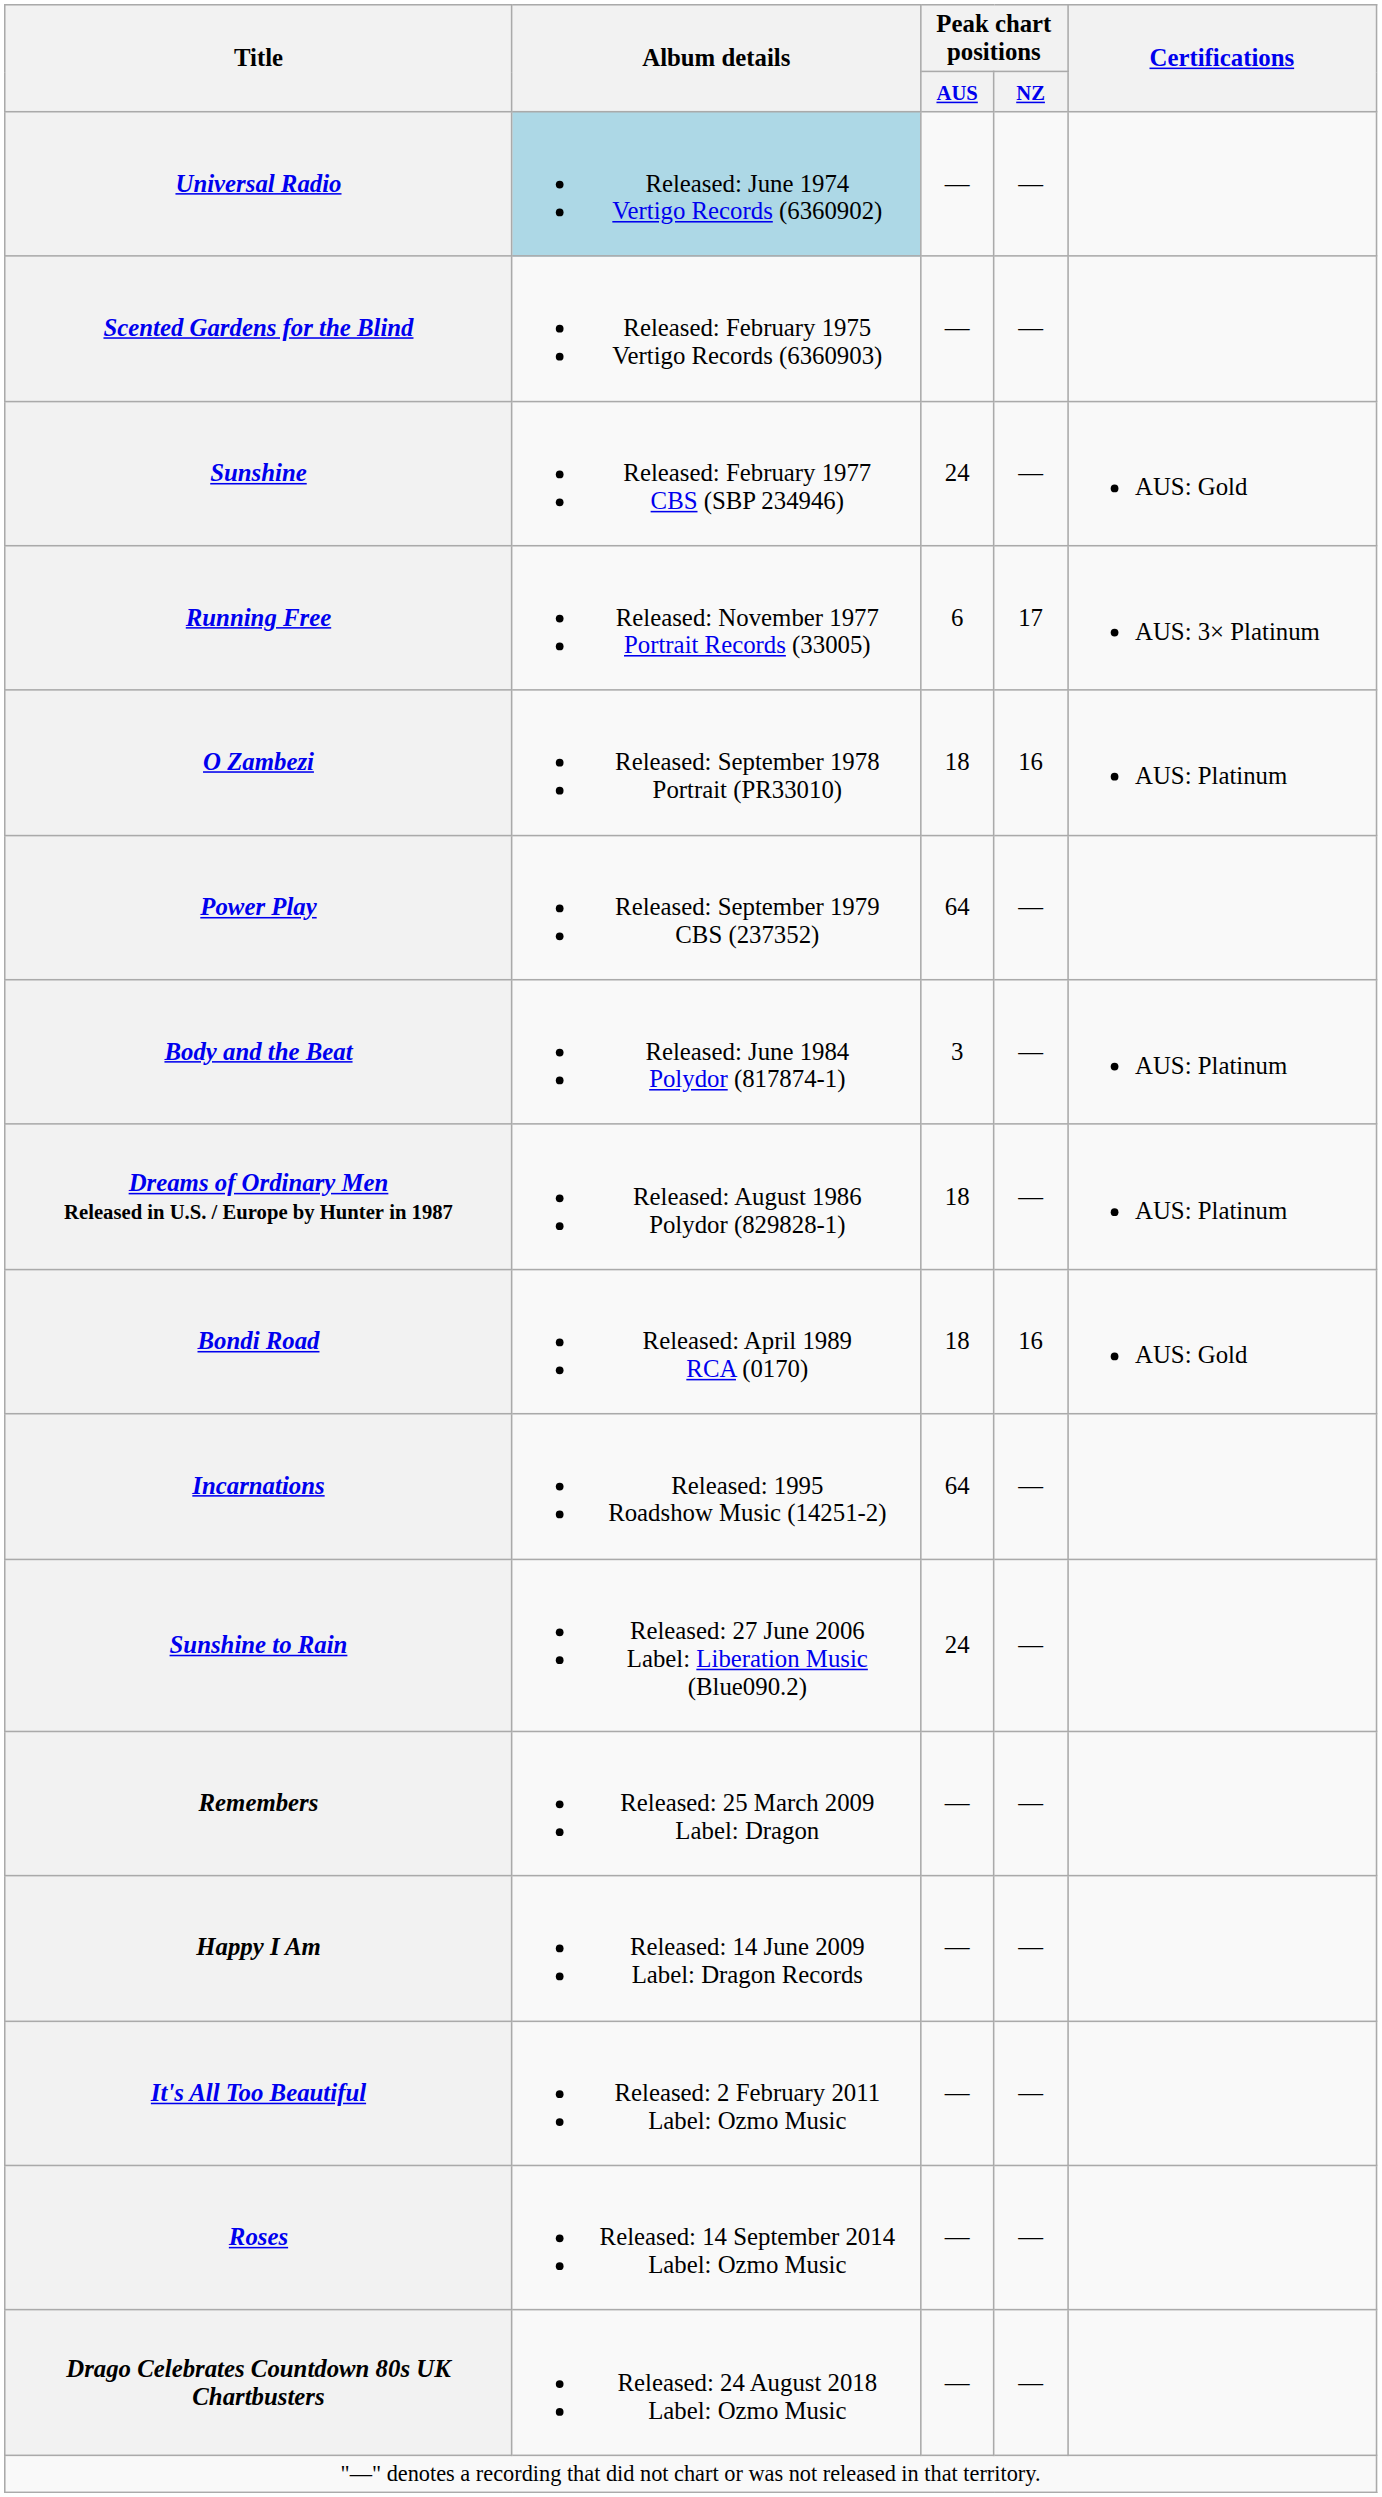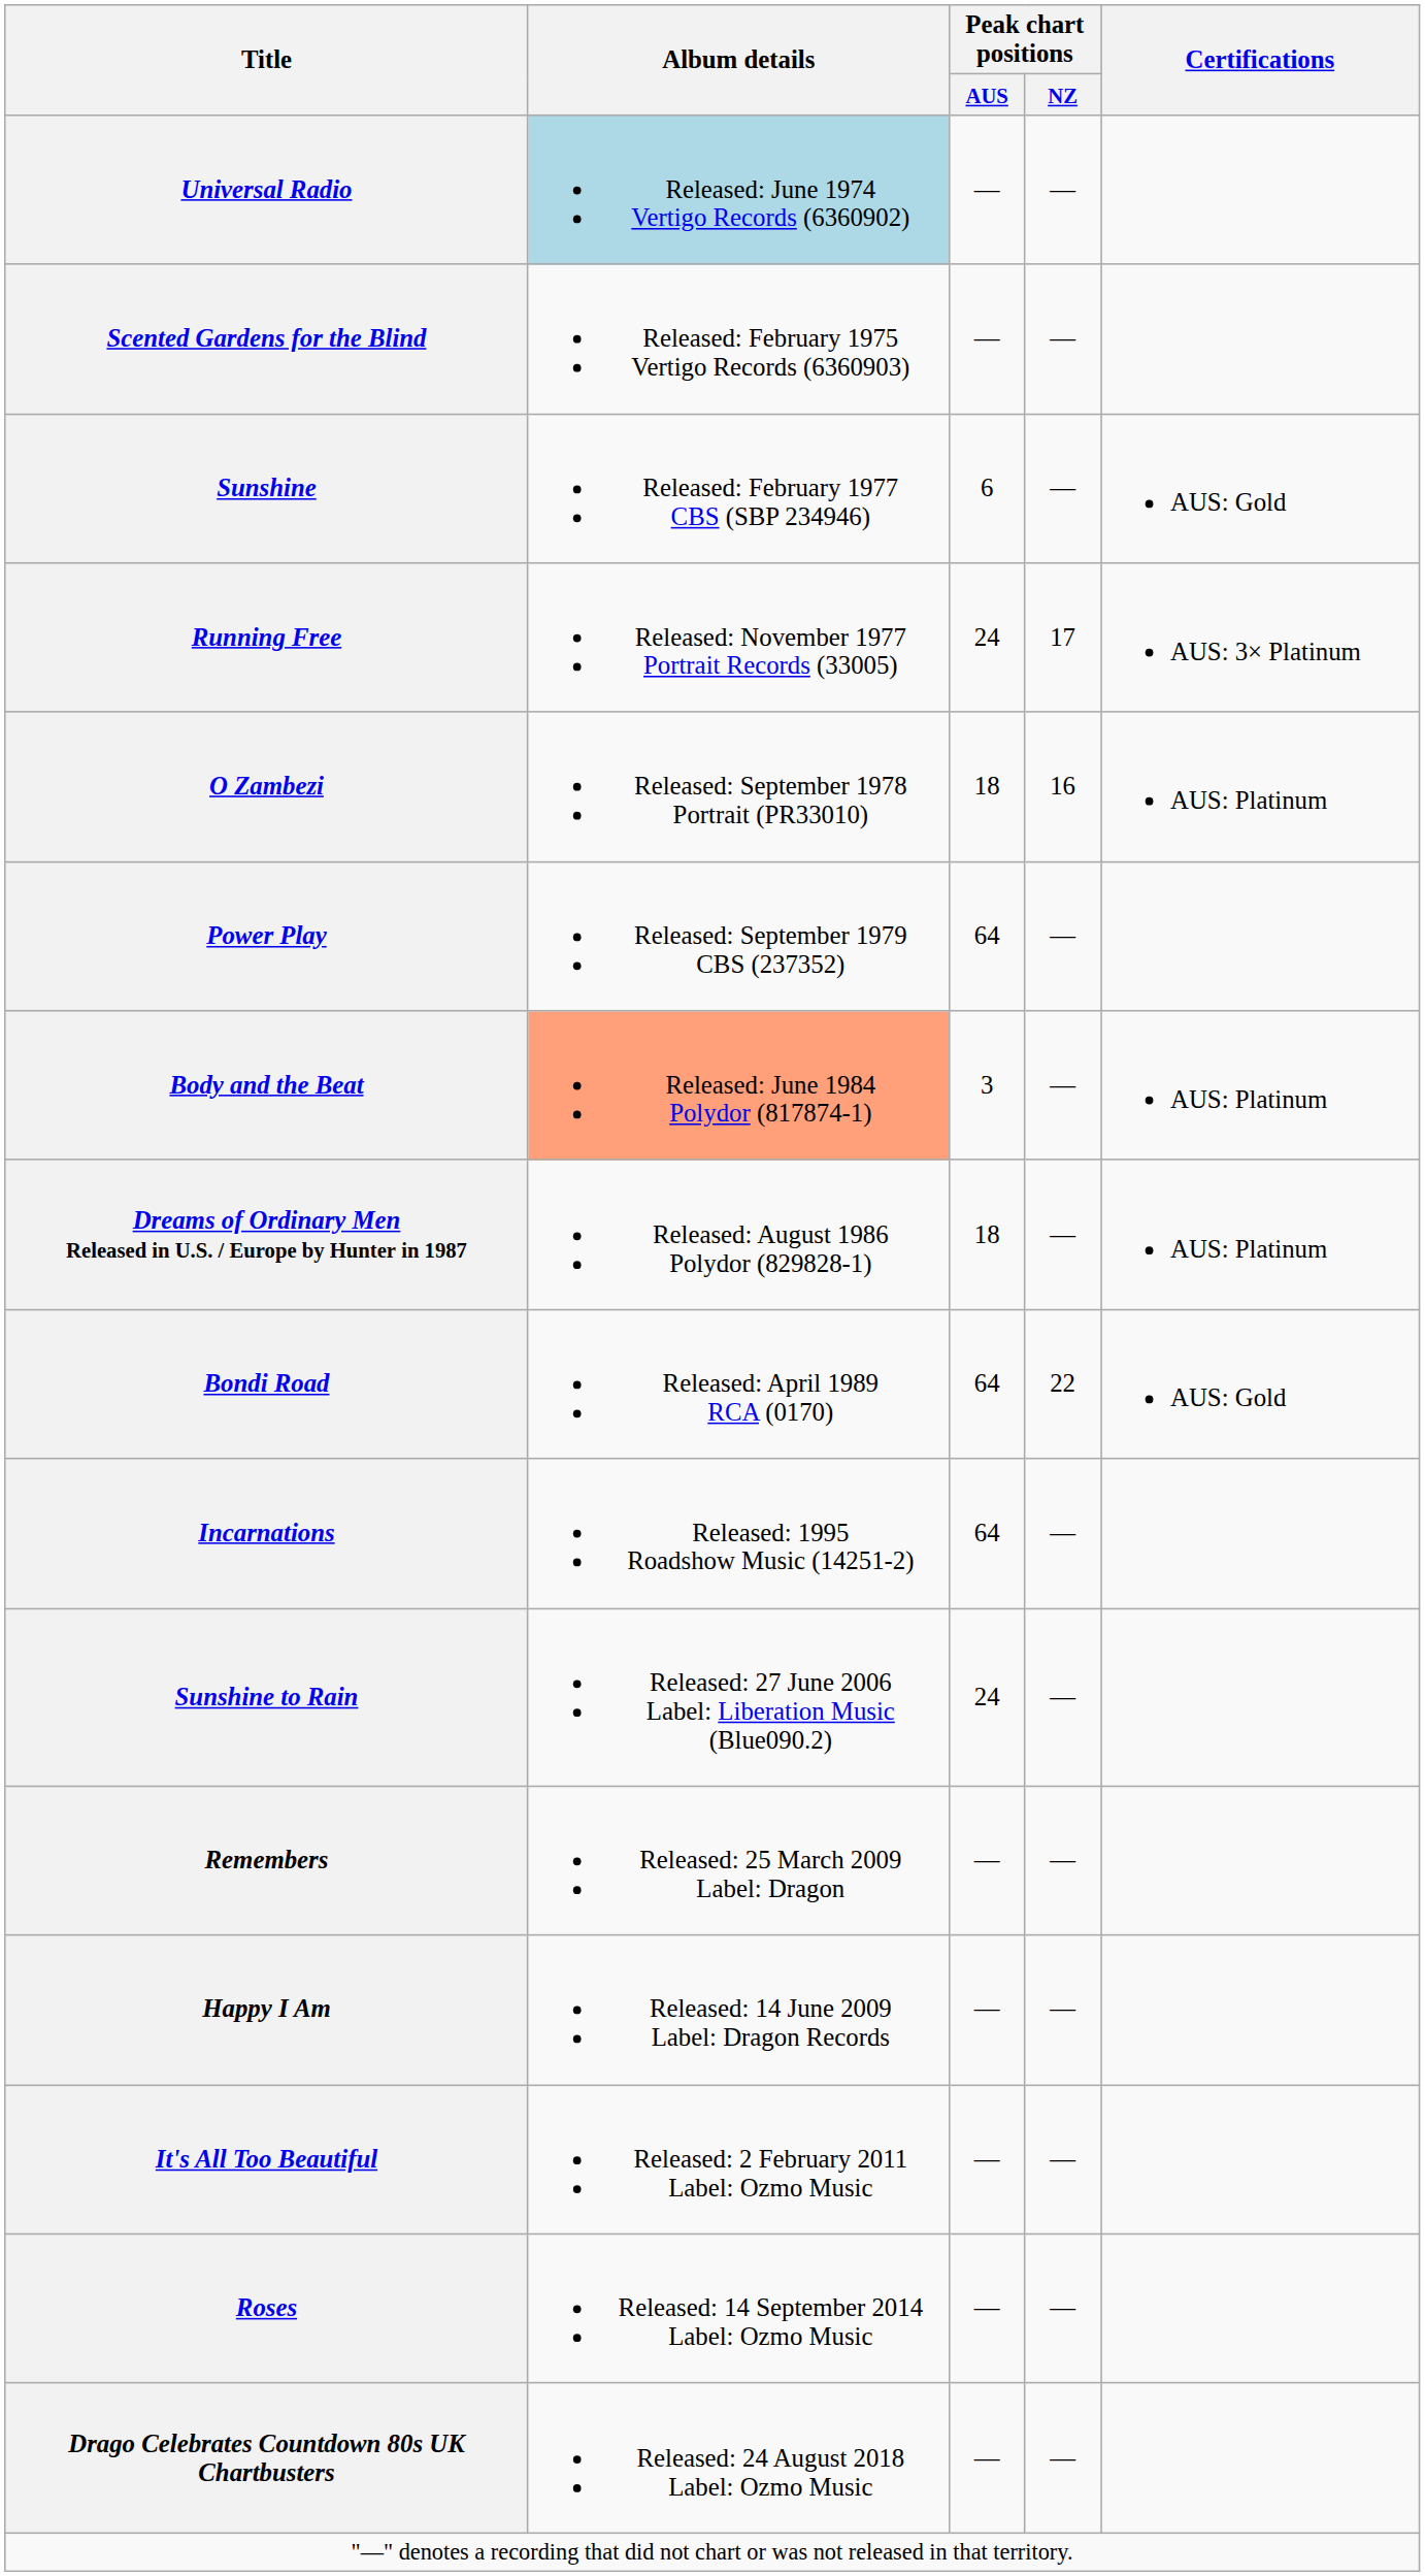 <table class="wikitable plainrowheaders">
 <tr>
 <th scope="col" rowspan="2" style="width:20em;">Title</th>
 <th scope="col" rowspan="2" style="width:16em;">Album details</th>
 <th scope="col" colspan="2">Peak chart positions</th>
 <th scope="col" rowspan="2" style="width:12em;"><a href='#'>Certifications</a></th>
 </tr>
 <tr>
 <th width="40px"><small><a href='#'>AUS</a></small></th>
 <th width="40px"><small><a href='#'>NZ</a></small></th>
 </tr>
 <tr>
 <th scope="row"><em><a href='#'>Universal Radio</a></em></th>
 <td align="center" style="background: lightblue;"><br><ul><li>Released: June 1974</li><li><a href='#'>Vertigo Records</a> (6360902)</li></ul></td>
 <td align="center">—</td>
 <td align="center">—</td>
 <td></td>
 </tr>
 <tr>
 <th scope="row"><em><a href='#'>Scented Gardens for the Blind</a></em></th>
 <td align="center"><br><ul><li>Released: February 1975</li><li>Vertigo Records (6360903)</li></ul></td>
 <td align="center">—</td>
 <td align="center">—</td>
 <td></td>
 </tr>
 <tr>
 <th scope="row"><em><a href='#'>Sunshine</a></em></th>
 <td align="center"><br><ul><li>Released: February 1977</li><li><a href='#'>CBS</a> (SBP 234946)</li></ul></td>
-<td align="center">24</td>
+<td align="center">6</td>
 <td align="center">—</td>
 <td><br><ul><li>AUS: Gold</li></ul></td>
 </tr>
 <tr>
 <th scope="row"><em><a href='#'>Running Free</a></em></th>
 <td align="center"><br><ul><li>Released: November 1977</li><li><a href='#'>Portrait Records</a> (33005)</li></ul></td>
-<td align="center">6</td>
+<td align="center">24</td>
 <td align="center">17</td>
 <td><br><ul><li>AUS: 3× Platinum</li></ul></td>
 </tr>
 <tr>
 <th scope="row"><em><a href='#'>O Zambezi</a></em></th>
 <td align="center"><br><ul><li>Released: September 1978</li><li>Portrait (PR33010)</li></ul></td>
 <td align="center">18</td>
 <td align="center">16</td>
 <td><br><ul><li>AUS: Platinum</li></ul></td>
 </tr>
 <tr>
 <th scope="row"><em><a href='#'>Power Play</a></em></th>
 <td align="center"><br><ul><li>Released: September 1979</li><li>CBS (237352)</li></ul></td>
 <td align="center">64</td>
 <td align="center">—</td>
 <td></td>
 </tr>
 <tr>
 <th scope="row"><em><a href='#'>Body and the Beat</a></em></th>
-<td align="center"><br><ul><li>Released: June 1984</li><li><a href='#'>Polydor</a> (817874-1)</li></ul></td>
+<td align="center" style="background: lightsalmon;"><br><ul><li>Released: June 1984</li><li><a href='#'>Polydor</a> (817874-1)</li></ul></td>
 <td align="center">3</td>
 <td align="center">—</td>
 <td><br><ul><li>AUS: Platinum</li></ul></td>
 </tr>
 <tr>
 <th scope="row"><em><a href='#'>Dreams of Ordinary Men</a></em><br><small>Released in U.S. / Europe by  <strong>Hunter</strong> in 1987</small></th>
 <td align="center"><br><ul><li>Released: August 1986</li><li>Polydor (829828-1)</li></ul></td>
 <td align="center">18</td>
 <td align="center">—</td>
 <td><br><ul><li>AUS: Platinum</li></ul></td>
 </tr>
 <tr>
 <th scope="row"><em><a href='#'>Bondi Road</a></em></th>
 <td align="center"><br><ul><li>Released: April 1989</li><li><a href='#'>RCA</a> (0170)</li></ul></td>
-<td align="center">18</td>
-<td align="center">16</td>
+<td align="center">64</td>
+<td align="center">22</td>
 <td><br><ul><li>AUS: Gold </li></ul></td>
 </tr>
 <tr>
 <th scope="row"><em><a href='#'>Incarnations</a></em></th>
 <td align="center"><br><ul><li>Released: 1995</li><li>Roadshow Music (14251-2)</li></ul></td>
 <td align="center">64</td>
 <td align="center">—</td>
 <td></td>
 </tr>
 <tr>
 <th scope="row"><em><a href='#'>Sunshine to Rain</a></em></th>
 <td align="center"><br><ul><li>Released: 27 June 2006</li><li>Label: <a href='#'>Liberation Music</a> (Blue090.2)</li></ul></td>
 <td align="center">24</td>
 <td align="center">—</td>
 <td></td>
 </tr>
 <tr>
 <th scope="row"><em>Remembers</em></th>
 <td align="center"><br><ul><li>Released: 25 March 2009</li><li>Label: Dragon</li></ul></td>
 <td align="center">—</td>
 <td align="center">—</td>
 <td></td>
 </tr>
 <tr>
 <th scope="row"><em>Happy I Am</em></th>
 <td align="center"><br><ul><li>Released: 14 June 2009</li><li>Label: Dragon Records</li></ul></td>
 <td align="center">—</td>
 <td align="center">—</td>
 <td></td>
 </tr>
 <tr>
 <th scope="row"><em><a href='#'>It's All Too Beautiful</a></em></th>
 <td align="center"><br><ul><li>Released: 2 February 2011</li><li>Label: Ozmo Music</li></ul></td>
 <td align="center">—</td>
 <td align="center">—</td>
 <td></td>
 </tr>
 <tr>
 <th scope="row"><em><a href='#'>Roses</a></em></th>
 <td align="center"><br><ul><li>Released: 14 September 2014</li><li>Label: Ozmo Music</li></ul></td>
 <td align="center">—</td>
 <td align="center">—</td>
 <td></td>
 </tr>
 <tr>
 <th scope="row"><em>Drago Celebrates Countdown 80s UK Chartbusters</em></th>
 <td align="center"><br><ul><li>Released: 24 August 2018</li><li>Label: Ozmo Music</li></ul></td>
 <td align="center">—</td>
 <td align="center">—</td>
 <td></td>
 </tr>
 <tr>
 <td colspan="6" style="font-size:90%" align="center">"—" denotes a recording that did not chart or was not released in that territory.</td>
 </tr>
 <tr>
 </tr>
 </table>
